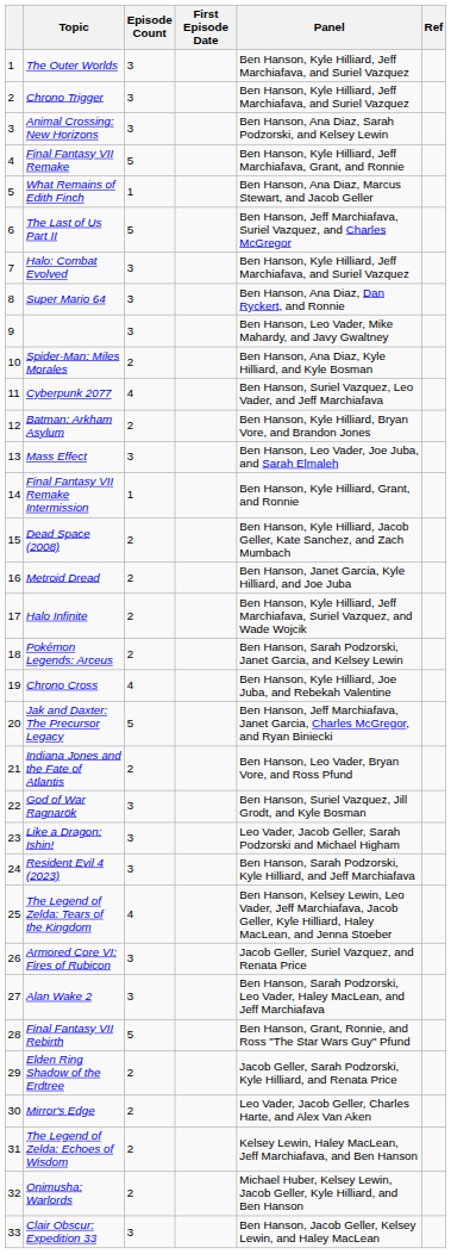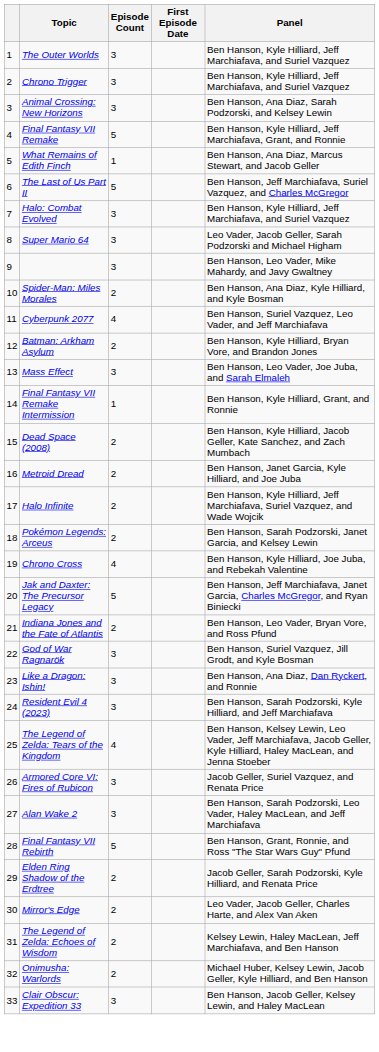 <table class="wikitable sortable col1center col3center col6center">
 <tr>
 <th class="unsortable"></th>
 <th>Topic</th>
 <th>Episode<br>Count</th>
 <th>First Episode Date</th>
 <th class="unsortable">Panel</th>
-<th class="unsortable">Ref</th>
 </tr>
 <tr>
 <td>1</td>
 <td><em><a href='#'>The Outer Worlds</a></em></td>
 <td>3</td>
 <td></td>
 <td>Ben Hanson, Kyle Hilliard, Jeff Marchiafava, and Suriel Vazquez</td>
-<td></td>
 </tr>
 <tr>
 <td>2</td>
 <td><em><a href='#'>Chrono Trigger</a></em></td>
 <td>3</td>
 <td></td>
 <td>Ben Hanson, Kyle Hilliard, Jeff Marchiafava, and Suriel Vazquez</td>
-<td></td>
 </tr>
 <tr>
 <td>3</td>
 <td><em><a href='#'>Animal Crossing: New Horizons</a></em></td>
 <td>3</td>
 <td></td>
 <td>Ben Hanson, Ana Diaz, Sarah Podzorski, and Kelsey Lewin</td>
-<td></td>
 </tr>
 <tr>
 <td>4</td>
 <td><em><a href='#'>Final Fantasy VII Remake</a></em></td>
 <td>5</td>
 <td></td>
 <td>Ben Hanson, Kyle Hilliard, Jeff Marchiafava, Grant, and Ronnie</td>
-<td></td>
 </tr>
 <tr>
 <td>5</td>
 <td><em><a href='#'>What Remains of Edith Finch</a></em></td>
 <td>1</td>
 <td></td>
 <td>Ben Hanson, Ana Diaz, Marcus Stewart, and Jacob Geller</td>
-<td></td>
 </tr>
 <tr>
 <td>6</td>
 <td><em><a href='#'>The Last of Us Part II</a></em></td>
 <td>5</td>
 <td></td>
 <td>Ben Hanson, Jeff Marchiafava, Suriel Vazquez, and <a href='#'>Charles McGregor</a></td>
-<td></td>
 </tr>
 <tr>
 <td>7</td>
 <td><em><a href='#'>Halo: Combat Evolved</a></em></td>
 <td>3</td>
 <td></td>
 <td>Ben Hanson, Kyle Hilliard, Jeff Marchiafava, and Suriel Vazquez</td>
-<td></td>
 </tr>
 <tr>
 <td>8</td>
 <td><em><a href='#'>Super Mario 64</a></em></td>
 <td>3</td>
 <td></td>
-<td>Ben Hanson, Ana Diaz, <a href='#'>Dan Ryckert</a>, and Ronnie</td>
-<td></td>
+<td>Leo Vader, Jacob Geller, Sarah Podzorski and Michael Higham</td>
 </tr>
 <tr>
 <td>9</td>
 <td></td>
 <td>3</td>
 <td></td>
 <td>Ben Hanson, Leo Vader, Mike Mahardy, and Javy Gwaltney</td>
-<td></td>
 </tr>
 <tr>
 <td>10</td>
 <td><em><a href='#'>Spider-Man: Miles Morales</a></em></td>
 <td>2</td>
 <td></td>
 <td>Ben Hanson, Ana Diaz, Kyle Hilliard, and Kyle Bosman</td>
-<td></td>
 </tr>
 <tr>
 <td>11</td>
 <td><em><a href='#'>Cyberpunk 2077</a></em></td>
 <td>4</td>
 <td></td>
 <td>Ben Hanson, Suriel Vazquez, Leo Vader, and Jeff Marchiafava</td>
-<td></td>
 </tr>
 <tr>
 <td>12</td>
 <td><em><a href='#'>Batman: Arkham Asylum</a></em></td>
 <td>2</td>
 <td></td>
 <td>Ben Hanson, Kyle Hilliard, Bryan Vore, and Brandon Jones</td>
-<td></td>
 </tr>
 <tr>
 <td>13</td>
 <td><em><a href='#'>Mass Effect</a></em></td>
 <td>3</td>
 <td></td>
 <td>Ben Hanson, Leo Vader, Joe Juba, and <a href='#'>Sarah Elmaleh</a></td>
-<td></td>
 </tr>
 <tr>
 <td>14</td>
 <td><em><a href='#'>Final Fantasy VII Remake Intermission</a></em></td>
 <td>1</td>
 <td></td>
 <td>Ben Hanson, Kyle Hilliard, Grant, and Ronnie</td>
-<td></td>
 </tr>
 <tr>
 <td>15</td>
 <td><em><a href='#'>Dead Space (2008)</a></em></td>
 <td>2</td>
 <td></td>
 <td>Ben Hanson, Kyle Hilliard, Jacob Geller, Kate Sanchez, and Zach Mumbach</td>
-<td></td>
 </tr>
 <tr>
 <td>16</td>
 <td><em><a href='#'>Metroid Dread</a></em></td>
 <td>2</td>
 <td></td>
 <td>Ben Hanson, Janet Garcia, Kyle Hilliard, and Joe Juba</td>
-<td></td>
 </tr>
 <tr>
 <td>17</td>
 <td><em><a href='#'>Halo Infinite</a></em></td>
 <td>2</td>
 <td></td>
 <td>Ben Hanson, Kyle Hilliard, Jeff Marchiafava, Suriel Vazquez, and Wade Wojcik</td>
-<td></td>
 </tr>
 <tr>
 <td>18</td>
 <td><em><a href='#'>Pokémon Legends: Arceus</a></em></td>
 <td>2</td>
 <td></td>
 <td>Ben Hanson, Sarah Podzorski, Janet Garcia, and Kelsey Lewin</td>
-<td></td>
 </tr>
 <tr>
 <td>19</td>
 <td><em><a href='#'>Chrono Cross</a></em></td>
 <td>4</td>
 <td></td>
 <td>Ben Hanson, Kyle Hilliard, Joe Juba, and Rebekah Valentine</td>
-<td></td>
 </tr>
 <tr>
 <td>20</td>
 <td><em><a href='#'>Jak and Daxter: The Precursor Legacy</a></em></td>
 <td>5</td>
 <td></td>
 <td>Ben Hanson, Jeff Marchiafava, Janet Garcia, <a href='#'>Charles McGregor</a>, and Ryan Biniecki</td>
-<td></td>
 </tr>
 <tr>
 <td>21</td>
 <td><em><a href='#'>Indiana Jones and the Fate of Atlantis</a></em></td>
 <td>2</td>
 <td></td>
 <td>Ben Hanson, Leo Vader, Bryan Vore, and Ross Pfund</td>
-<td></td>
 </tr>
 <tr>
 <td>22</td>
 <td><em><a href='#'>God of War Ragnarök</a></em></td>
 <td>3</td>
 <td></td>
 <td>Ben Hanson, Suriel Vazquez, Jill Grodt, and Kyle Bosman</td>
-<td></td>
 </tr>
 <tr>
 <td>23</td>
 <td><em><a href='#'>Like a Dragon: Ishin!</a></em></td>
 <td>3</td>
 <td></td>
-<td>Leo Vader, Jacob Geller, Sarah Podzorski and Michael Higham</td>
-<td></td>
+<td>Ben Hanson, Ana Diaz, <a href='#'>Dan Ryckert</a>, and Ronnie</td>
 </tr>
 <tr>
 <td>24</td>
 <td><em><a href='#'>Resident Evil 4 (2023)</a></em></td>
 <td>3</td>
 <td></td>
 <td>Ben Hanson, Sarah Podzorski, Kyle Hilliard, and Jeff Marchiafava</td>
-<td></td>
 </tr>
 <tr>
 <td>25</td>
 <td><em><a href='#'>The Legend of Zelda: Tears of the Kingdom</a></em></td>
 <td>4</td>
 <td></td>
 <td>Ben Hanson, Kelsey Lewin, Leo Vader, Jeff Marchiafava, Jacob Geller, Kyle Hilliard, Haley MacLean, and Jenna Stoeber</td>
-<td></td>
 </tr>
 <tr>
 <td>26</td>
 <td><em><a href='#'>Armored Core VI: Fires of Rubicon</a></em></td>
 <td>3</td>
 <td></td>
 <td>Jacob Geller, Suriel Vazquez, and Renata Price</td>
-<td></td>
 </tr>
 <tr>
 <td>27</td>
 <td><em><a href='#'>Alan Wake 2</a></em></td>
 <td>3</td>
 <td></td>
 <td>Ben Hanson, Sarah Podzorski, Leo Vader, Haley MacLean, and Jeff Marchiafava</td>
-<td></td>
 </tr>
 <tr>
 <td>28</td>
 <td><em><a href='#'>Final Fantasy VII Rebirth</a></em></td>
 <td>5</td>
 <td></td>
 <td>Ben Hanson, Grant, Ronnie, and Ross "The Star Wars Guy" Pfund</td>
-<td></td>
 </tr>
 <tr>
 <td>29</td>
 <td><em><a href='#'>Elden Ring Shadow of the Erdtree</a></em></td>
 <td>2</td>
 <td></td>
 <td>Jacob Geller, Sarah Podzorski, Kyle Hilliard, and Renata Price</td>
-<td></td>
 </tr>
 <tr>
 <td>30</td>
 <td><em><a href='#'>Mirror's Edge</a></em></td>
 <td>2</td>
 <td></td>
 <td>Leo Vader, Jacob Geller, Charles Harte, and Alex Van Aken</td>
-<td></td>
 </tr>
 <tr>
 <td>31</td>
 <td><em><a href='#'>The Legend of Zelda: Echoes of Wisdom</a></em></td>
 <td>2</td>
 <td></td>
 <td>Kelsey Lewin, Haley MacLean, Jeff Marchiafava, and Ben Hanson</td>
-<td></td>
 </tr>
 <tr>
 <td>32</td>
 <td><em><a href='#'>Onimusha: Warlords</a></em></td>
 <td>2</td>
 <td></td>
 <td>Michael Huber, Kelsey Lewin, Jacob Geller, Kyle Hilliard, and Ben Hanson</td>
-<td></td>
 </tr>
 <tr>
 <td>33</td>
 <td><em><a href='#'>Clair Obscur: Expedition 33</a></em></td>
 <td>3</td>
 <td></td>
 <td>Ben Hanson, Jacob Geller, Kelsey Lewin, and Haley MacLean</td>
-<td></td>
 </tr>
 </table>
